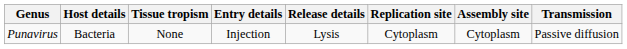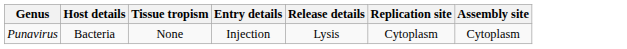 <table class="wikitable sortable" style="text-align:center">
 <tr>
 <th>Genus</th>
 <th>Host details</th>
 <th>Tissue tropism</th>
 <th>Entry details</th>
 <th>Release details</th>
 <th>Replication site</th>
 <th>Assembly site</th>
-<th>Transmission</th>
 </tr>
 <tr>
 <td><em>Punavirus</em></td>
 <td>Bacteria</td>
 <td>None</td>
 <td>Injection</td>
 <td>Lysis</td>
 <td>Cytoplasm</td>
 <td>Cytoplasm</td>
-<td>Passive diffusion</td>
 </tr>
 </table>
